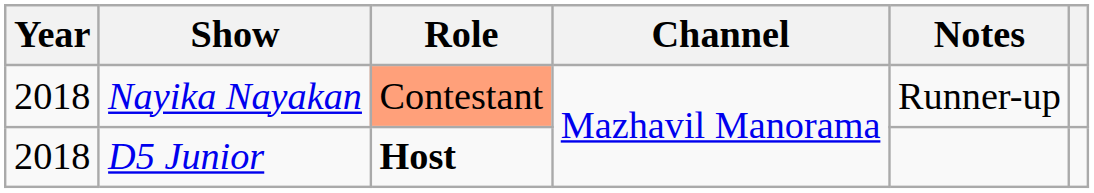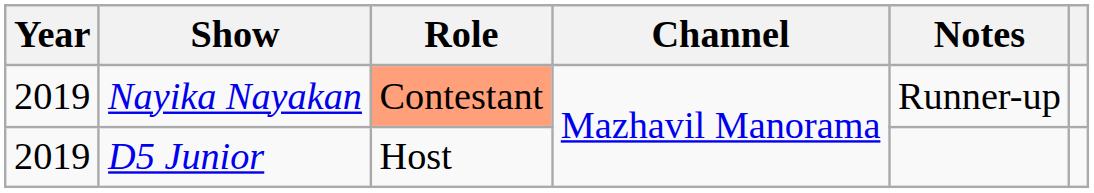 <table class="wikitable sortable">
 <tr style="background:#ccc; text-align:center;">
 <th>Year</th>
 <th>Show</th>
 <th>Role</th>
 <th>Channel</th>
 <th>Notes</th>
 <th></th>
 </tr>
 <tr>
-<td>2018</td>
+<td>2019</td>
 <td><em><a href='#'>Nayika Nayakan</a></em></td>
 <td style="background: lightsalmon;">Contestant</td>
 <td rowspan=2><a href='#'>Mazhavil Manorama</a></td>
 <td>Runner-up</td>
 <td></td>
 </tr>
 <tr>
-<td>2018</td>
+<td>2019</td>
 <td><em><a href='#'>D5 Junior</a></em></td>
-<td><strong>Host</strong></td>
+<td>Host</td>
 <td></td>
 <td></td>
 </tr>
 </table>
